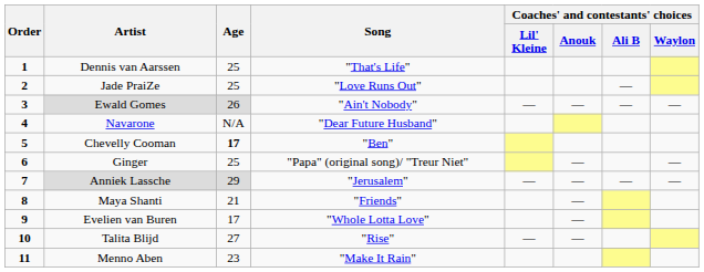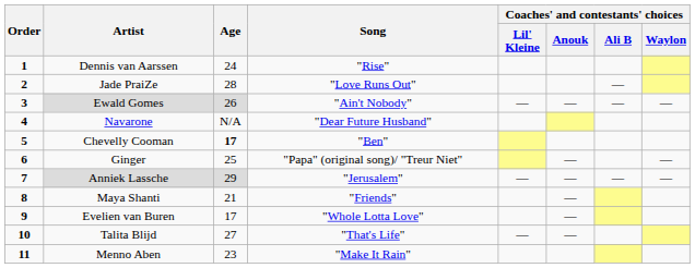 <table class="wikitable" style="text-align:center; line-height:17px; width:100%;">
 <tr>
 <th rowspan="2" scope="col" style="width:05%;">Order</th>
 <th rowspan="2" scope="col" style="width:25%;">Artist</th>
 <th rowspan="2" scope="col" style="width:05%;">Age</th>
 <th rowspan="2" scope="col" style="width:37%;">Song</th>
 <th colspan="4">Coaches' and contestants' choices</th>
 </tr>
 <tr>
 <th style="width:07%;"><a href='#'>Lil' Kleine</a></th>
 <th style="width:07%;"><a href='#'>Anouk</a></th>
 <th nowrap="" style="width:07%;"><a href='#'>Ali B</a></th>
 <th style="width:07%;"><a href='#'>Waylon</a></th>
 </tr>
 <tr>
 <td><strong>1</strong></td>
 <td>Dennis van Aarssen</td>
-<td>25</td>
-<td>"<a href='#'>That's Life</a>"</td>
+<td>24</td>
+<td>"<a href='#'>Rise</a>"</td>
 <td><strong></strong></td>
 <td><strong></strong></td>
 <td><strong></strong></td>
 <td style="background:#fdfc8f;"><strong></strong></td>
 </tr>
 <tr>
 <td><strong>2</strong></td>
 <td>Jade PraiZe</td>
-<td>25</td>
+<td>28</td>
 <td>"<a href='#'>Love Runs Out</a>"</td>
 <td><strong></strong></td>
 <td><strong></strong></td>
 <td>—</td>
 <td style="background:#fdfc8f;"><strong></strong></td>
 </tr>
 <tr>
 <td><strong>3</strong></td>
 <td style="background:#DCDCDC;">Ewald Gomes</td>
 <td style="background:#DCDCDC;">26</td>
 <td>"<a href='#'>Ain't Nobody</a>"</td>
 <td>—</td>
 <td>—</td>
 <td>—</td>
 <td>—</td>
 </tr>
 <tr>
 <td><strong>4</strong></td>
 <td><a href='#'>Navarone</a></td>
 <td>N/A</td>
 <td>"<a href='#'>Dear Future Husband</a>"</td>
 <td><strong></strong></td>
 <td style="background:#fdfc8f;"><strong></strong></td>
 <td><strong></strong></td>
 <td><strong></strong></td>
 </tr>
 <tr>
 <td><strong>5</strong></td>
 <td>Chevelly Cooman</td>
 <td><strong>17</strong></td>
 <td>"<a href='#'>Ben</a>"</td>
 <td style="background:#fdfc8f;"><strong></strong></td>
 <td><strong></strong></td>
 <td><strong></strong></td>
 <td><strong></strong></td>
 </tr>
 <tr>
 <td><strong>6</strong></td>
 <td>Ginger</td>
 <td>25</td>
 <td>"Papa" (original song)/ "Treur Niet"</td>
 <td style="background:#fdfc8f;"><strong></strong></td>
 <td>—</td>
 <td><strong></strong></td>
 <td>—</td>
 </tr>
 <tr>
 <td><strong>7</strong></td>
 <td style="background:#DCDCDC;">Anniek Lassche</td>
 <td style="background:#DCDCDC;">29</td>
 <td>"<a href='#'>Jerusalem</a>"</td>
 <td>—</td>
 <td>—</td>
 <td>—</td>
 <td>—</td>
 </tr>
 <tr>
 <td><strong>8</strong></td>
 <td>Maya Shanti</td>
 <td>21</td>
 <td>"<a href='#'>Friends</a>"</td>
 <td><strong></strong></td>
 <td>—</td>
 <td style="background:#fdfc8f;"><strong></strong></td>
 <td><strong></strong></td>
 </tr>
 <tr>
 <td><strong>9</strong></td>
 <td>Evelien van Buren</td>
 <td>17</td>
 <td>"<a href='#'>Whole Lotta Love</a>"</td>
 <td><strong></strong></td>
 <td>—</td>
 <td style="background:#fdfc8f;"><strong></strong></td>
 <td><strong></strong></td>
 </tr>
 <tr>
 <td><strong>10</strong></td>
 <td>Talita Blijd</td>
 <td>27</td>
-<td>"<a href='#'>Rise</a>"</td>
+<td>"<a href='#'>That's Life</a>"</td>
 <td>—</td>
 <td>—</td>
 <td><strong></strong></td>
 <td style="background:#fdfc8f;"><strong></strong></td>
 </tr>
 <tr>
 <td><strong>11</strong></td>
 <td>Menno Aben</td>
 <td>23</td>
 <td>"<a href='#'>Make It Rain</a>"</td>
 <td><strong></strong></td>
 <td><strong></strong></td>
 <td style="background:#fdfc8f;"><strong></strong></td>
 <td><strong></strong></td>
 </tr>
 </table>
